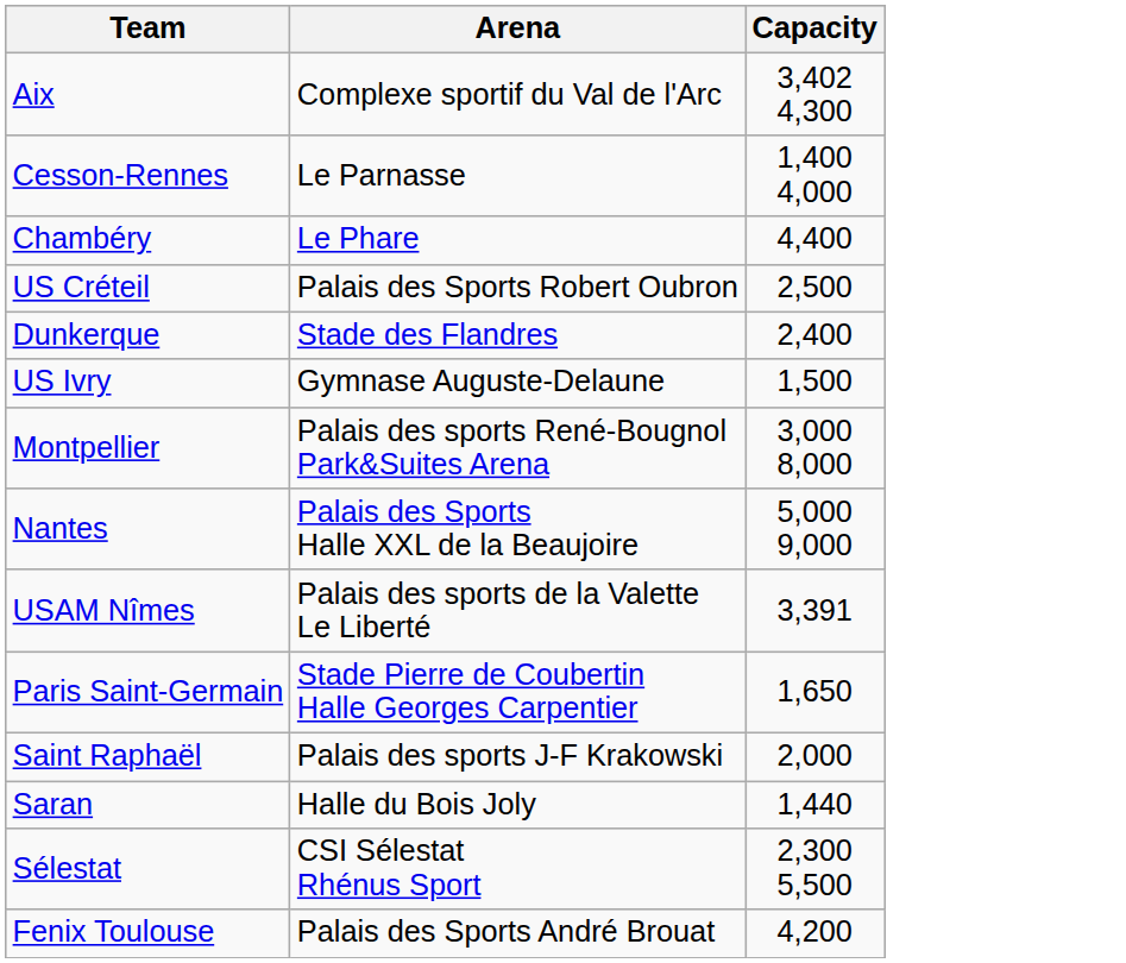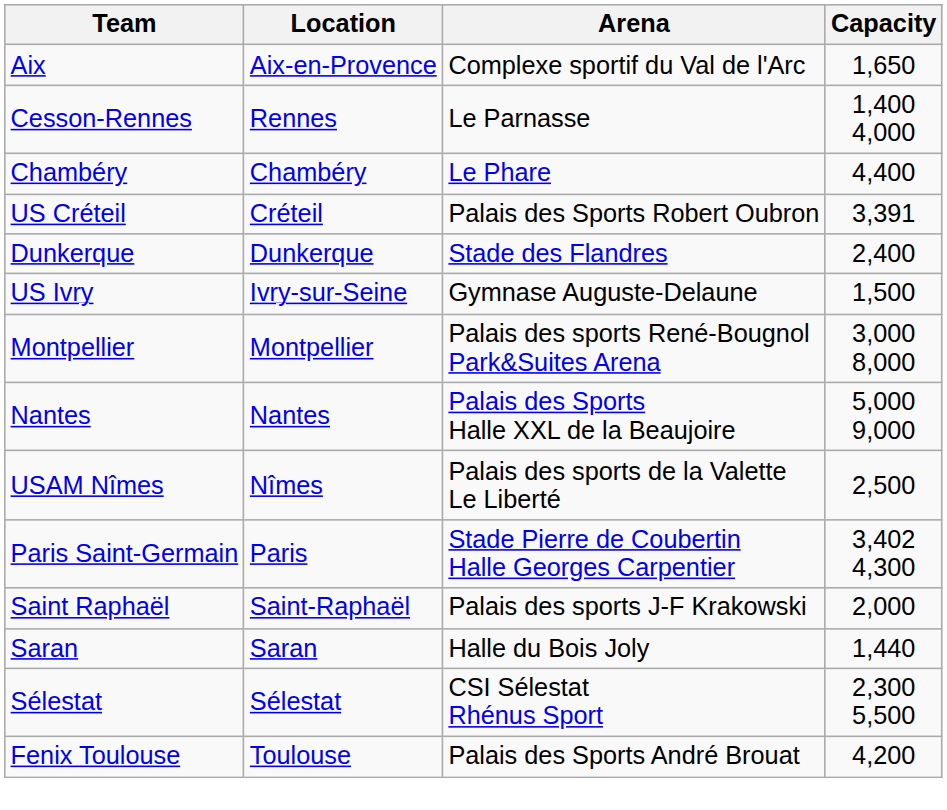 <table class="wikitable sortable" style="text-align: left;">
 <tr>
 <th>Team</th>
+<th>Location</th>
 <th>Arena</th>
 <th>Capacity</th>
 </tr>
 <tr>
 <td><a href='#'>Aix</a></td>
+<td><a href='#'>Aix-en-Provence</a></td>
 <td>Complexe sportif du Val de l'Arc</td>
-<td align="center">3,402 <br> 4,300</td>
+<td align="center">1,650</td>
 </tr>
 <tr>
 <td><a href='#'>Cesson-Rennes</a></td>
+<td><a href='#'>Rennes</a></td>
 <td>Le Parnasse</td>
 <td align="center">1,400 <br> 4,000</td>
 </tr>
 <tr>
+<td><a href='#'>Chambéry</a></td>
 <td><a href='#'>Chambéry</a></td>
 <td><a href='#'>Le Phare</a></td>
 <td align="center">4,400</td>
 </tr>
 <tr>
 <td><a href='#'>US Créteil</a></td>
+<td><a href='#'>Créteil</a></td>
 <td>Palais des Sports Robert Oubron</td>
-<td align="center">2,500</td>
+<td align="center">3,391</td>
 </tr>
 <tr>
+<td><a href='#'>Dunkerque</a></td>
 <td><a href='#'>Dunkerque</a></td>
 <td><a href='#'>Stade des Flandres</a></td>
 <td align="center">2,400</td>
 </tr>
 <tr>
 <td><a href='#'>US Ivry</a></td>
+<td><a href='#'>Ivry-sur-Seine</a></td>
 <td>Gymnase Auguste-Delaune</td>
 <td align="center">1,500</td>
 </tr>
 <tr>
+<td><a href='#'>Montpellier</a></td>
 <td><a href='#'>Montpellier</a></td>
 <td>Palais des sports René-Bougnol<br><a href='#'>Park&Suites Arena</a></td>
 <td align="center">3,000 <br> 8,000</td>
 </tr>
 <tr>
 <td><a href='#'>Nantes</a></td>
+<td><a href='#'>Nantes</a></td>
 <td><a href='#'>Palais des Sports</a><br>Halle XXL de la Beaujoire</td>
 <td align="center">5,000 <br> 9,000</td>
 </tr>
 <tr>
 <td><a href='#'>USAM Nîmes</a></td>
+<td><a href='#'>Nîmes</a></td>
 <td>Palais des sports de la Valette<br>Le Liberté</td>
-<td align="center">3,391</td>
+<td align="center">2,500</td>
 </tr>
 <tr>
 <td><a href='#'>Paris Saint-Germain</a></td>
+<td><a href='#'>Paris</a></td>
 <td><a href='#'>Stade Pierre de Coubertin</a><br><a href='#'>Halle Georges Carpentier</a></td>
-<td align="center">1,650</td>
+<td align="center">3,402 <br> 4,300</td>
 </tr>
 <tr>
 <td><a href='#'>Saint Raphaël</a></td>
+<td><a href='#'>Saint-Raphaël</a></td>
 <td>Palais des sports J-F Krakowski</td>
 <td align="center">2,000</td>
 </tr>
 <tr>
+<td><a href='#'>Saran</a></td>
 <td><a href='#'>Saran</a></td>
 <td>Halle du Bois Joly</td>
 <td align="center">1,440</td>
 </tr>
 <tr>
 <td><a href='#'>Sélestat</a></td>
+<td><a href='#'>Sélestat</a></td>
 <td>CSI Sélestat<br><a href='#'>Rhénus Sport</a></td>
 <td align="center">2,300 <br> 5,500</td>
 </tr>
 <tr>
 <td><a href='#'>Fenix Toulouse</a></td>
+<td><a href='#'>Toulouse</a></td>
 <td>Palais des Sports André Brouat</td>
 <td align="center">4,200</td>
 </tr>
 </table>
